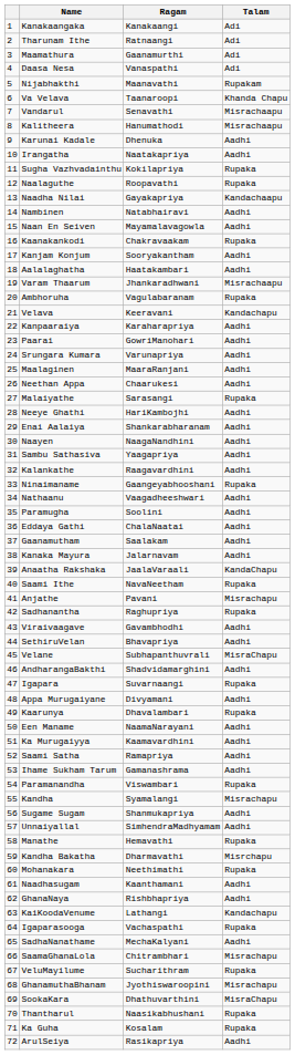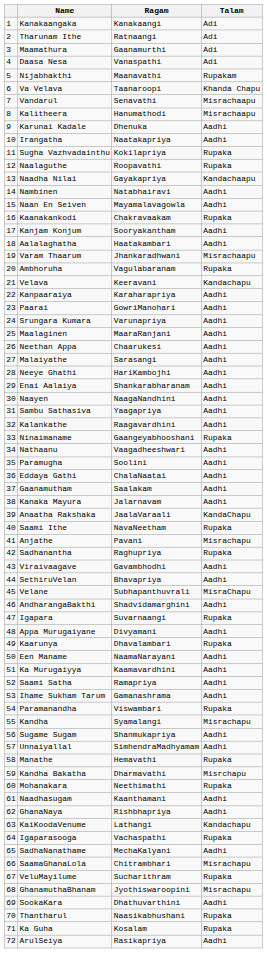 <table class="wikitable">
 <tr>
 <th></th>
 <th>Name</th>
 <th>Ragam</th>
 <th>Talam</th>
 </tr>
 <tr>
 <td>1</td>
 <td>Kanakaangaka</td>
 <td>Kanakaangi</td>
 <td>Adi</td>
 </tr>
 <tr>
 <td>2</td>
 <td>Tharunam Ithe</td>
 <td>Ratnaangi</td>
 <td>Adi</td>
 </tr>
 <tr>
 <td>3</td>
 <td>Maamathura</td>
 <td>Gaanamurthi</td>
 <td>Adi</td>
 </tr>
 <tr>
 <td>4</td>
 <td>Daasa Nesa</td>
 <td>Vanaspathi</td>
 <td>Adi</td>
 </tr>
 <tr>
 <td>5</td>
 <td>Nijabhakthi</td>
 <td>Maanavathi</td>
 <td>Rupakam</td>
 </tr>
 <tr>
 <td>6</td>
 <td>Va Velava</td>
 <td>Taanaroopi</td>
 <td>Khanda Chapu</td>
 </tr>
 <tr>
 <td>7</td>
 <td>Vandarul</td>
 <td>Senavathi</td>
 <td>Misrachaapu</td>
 </tr>
 <tr>
 <td>8</td>
 <td>Kalitheera</td>
 <td>Hanumathodi</td>
 <td>Misrachaapu</td>
 </tr>
 <tr>
 <td>9</td>
 <td>Karunai Kadale</td>
 <td>Dhenuka</td>
 <td>Aadhi</td>
 </tr>
 <tr>
 <td>10</td>
 <td>Irangatha</td>
 <td>Naatakapriya</td>
 <td>Aadhi</td>
 </tr>
 <tr>
 <td>11</td>
 <td>Sugha Vazhvadainthu</td>
 <td>Kokilapriya</td>
 <td>Rupaka</td>
 </tr>
 <tr>
 <td>12</td>
 <td>Naalaguthe</td>
 <td>Roopavathi</td>
 <td>Rupaka</td>
 </tr>
 <tr>
 <td>13</td>
 <td>Naadha Nilai</td>
 <td>Gayakapriya</td>
 <td>Kandachaapu</td>
 </tr>
 <tr>
 <td>14</td>
 <td>Nambinen</td>
 <td>Natabhairavi</td>
 <td>Aadhi</td>
 </tr>
 <tr>
 <td>15</td>
 <td>Naan En Seiven</td>
 <td>Mayamalavagowla</td>
 <td>Aadhi</td>
 </tr>
 <tr>
 <td>16</td>
 <td>Kaanakankodi</td>
 <td>Chakravaakam</td>
 <td>Rupaka</td>
 </tr>
 <tr>
 <td>17</td>
 <td>Kanjam Konjum</td>
 <td>Sooryakantham</td>
 <td>Aadhi</td>
 </tr>
 <tr>
 <td>18</td>
 <td>Aalalaghatha</td>
 <td>Haatakambari</td>
 <td>Aadhi</td>
 </tr>
 <tr>
 <td>19</td>
 <td>Varam Thaarum</td>
 <td>Jhankaradhwani</td>
 <td>Misrachaapu</td>
 </tr>
 <tr>
 <td>20</td>
 <td>Ambhoruha</td>
 <td>Vagulabaranam</td>
 <td>Rupaka</td>
 </tr>
 <tr>
 <td>21</td>
 <td>Velava</td>
 <td>Keeravani</td>
 <td>Kandachapu</td>
 </tr>
 <tr>
 <td>22</td>
 <td>Kanpaaraiya</td>
 <td>Karaharapriya</td>
 <td>Aadhi</td>
 </tr>
 <tr>
 <td>23</td>
 <td>Paarai</td>
 <td>GowriManohari</td>
 <td>Aadhi</td>
 </tr>
 <tr>
 <td>24</td>
 <td>Srungara Kumara</td>
 <td>Varunapriya</td>
 <td>Aadhi</td>
 </tr>
 <tr>
 <td>25</td>
 <td>Maalaginen</td>
 <td>MaaraRanjani</td>
 <td>Aadhi</td>
 </tr>
 <tr>
 <td>26</td>
 <td>Neethan Appa</td>
 <td>Chaarukesi</td>
 <td>Aadhi</td>
 </tr>
 <tr>
 <td>27</td>
 <td>Malaiyathe</td>
 <td>Sarasangi</td>
-<td>Rupaka</td>
+<td>Aadhi</td>
 </tr>
 <tr>
 <td>28</td>
 <td>Neeye Ghathi</td>
 <td>HariKambojhi</td>
 <td>Aadhi</td>
 </tr>
 <tr>
 <td>29</td>
 <td>Enai Aalaiya</td>
 <td>Shankarabharanam</td>
 <td>Aadhi</td>
 </tr>
 <tr>
 <td>30</td>
 <td>Naayen</td>
 <td>NaagaNandhini</td>
 <td>Aadhi</td>
 </tr>
 <tr>
 <td>31</td>
 <td>Sambu Sathasiva</td>
 <td>Yaagapriya</td>
 <td>Aadhi</td>
 </tr>
 <tr>
 <td>32</td>
 <td>Kalankathe</td>
 <td>Raagavardhini</td>
 <td>Aadhi</td>
 </tr>
 <tr>
 <td>33</td>
 <td>Ninaimaname</td>
 <td>Gaangeyabhooshani</td>
 <td>Rupaka</td>
 </tr>
 <tr>
 <td>34</td>
 <td>Nathaanu</td>
 <td>Vaagadheeshwari</td>
 <td>Aadhi</td>
 </tr>
 <tr>
 <td>35</td>
 <td>Paramugha</td>
 <td>Soolini</td>
 <td>Aadhi</td>
 </tr>
 <tr>
 <td>36</td>
 <td>Eddaya Gathi</td>
 <td>ChalaNaatai</td>
 <td>Aadhi</td>
 </tr>
 <tr>
 <td>37</td>
 <td>Gaanamutham</td>
 <td>Saalakam</td>
 <td>Aadhi</td>
 </tr>
 <tr>
 <td>38</td>
 <td>Kanaka Mayura</td>
 <td>Jalarnavam</td>
 <td>Aadhi</td>
 </tr>
 <tr>
 <td>39</td>
 <td>Anaatha Rakshaka</td>
 <td>JaalaVaraali</td>
 <td>KandaChapu</td>
 </tr>
 <tr>
 <td>40</td>
 <td>Saami Ithe</td>
 <td>NavaNeetham</td>
 <td>Rupaka</td>
 </tr>
 <tr>
 <td>41</td>
 <td>Anjathe</td>
 <td>Pavani</td>
 <td>Misrachapu</td>
 </tr>
 <tr>
 <td>42</td>
 <td>Sadhanantha</td>
 <td>Raghupriya</td>
 <td>Rupaka</td>
 </tr>
 <tr>
 <td>43</td>
 <td>Viraivaagave</td>
 <td>Gavambhodhi</td>
 <td>Aadhi</td>
 </tr>
 <tr>
 <td>44</td>
 <td>SethiruVelan</td>
 <td>Bhavapriya</td>
 <td>Aadhi</td>
 </tr>
 <tr>
 <td>45</td>
 <td>Velane</td>
 <td>Subhapanthuvrali</td>
 <td>MisraChapu</td>
 </tr>
 <tr>
 <td>46</td>
 <td>AndharangaBakthi</td>
 <td>Shadvidamarghini</td>
 <td>Aadhi</td>
 </tr>
 <tr>
 <td>47</td>
 <td>Igapara</td>
 <td>Suvarnaangi</td>
 <td>Rupaka</td>
 </tr>
 <tr>
 <td>48</td>
 <td>Appa Murugaiyane</td>
 <td>Divyamani</td>
 <td>Aadhi</td>
 </tr>
 <tr>
 <td>49</td>
 <td>Kaarunya</td>
 <td>Dhavalambari</td>
 <td>Rupaka</td>
 </tr>
 <tr>
 <td>50</td>
 <td>Een Maname</td>
 <td>NaamaNarayani</td>
 <td>Aadhi</td>
 </tr>
 <tr>
 <td>51</td>
 <td>Ka Murugaiyya</td>
 <td>Kaamavardhini</td>
 <td>Aadhi</td>
 </tr>
 <tr>
 <td>52</td>
 <td>Saami Satha</td>
 <td>Ramapriya</td>
 <td>Aadhi</td>
 </tr>
 <tr>
 <td>53</td>
 <td>Ihame Sukham Tarum</td>
 <td>Gamanashrama</td>
 <td>Aadhi</td>
 </tr>
 <tr>
 <td>54</td>
 <td>Paramanandha</td>
 <td>Viswambari</td>
 <td>Rupaka</td>
 </tr>
 <tr>
 <td>55</td>
 <td>Kandha</td>
 <td>Syamalangi</td>
 <td>Misrachapu</td>
 </tr>
 <tr>
 <td>56</td>
 <td>Sugame Sugam</td>
 <td>Shanmukapriya</td>
 <td>Aadhi</td>
 </tr>
 <tr>
 <td>57</td>
 <td>Unnaiyallal</td>
 <td>SimhendraMadhyamam</td>
 <td>Aadhi</td>
 </tr>
 <tr>
 <td>58</td>
 <td>Manathe</td>
 <td>Hemavathi</td>
 <td>Rupaka</td>
 </tr>
 <tr>
 <td>59</td>
 <td>Kandha Bakatha</td>
 <td>Dharmavathi</td>
 <td>Misrchapu</td>
 </tr>
 <tr>
 <td>60</td>
 <td>Mohanakara</td>
 <td>Neethimathi</td>
 <td>Rupaka</td>
 </tr>
 <tr>
 <td>61</td>
 <td>Naadhasugam</td>
 <td>Kaanthamani</td>
 <td>Aadhi</td>
 </tr>
 <tr>
 <td>62</td>
 <td>GhanaNaya</td>
 <td>Rishbhapriya</td>
 <td>Aadhi</td>
 </tr>
 <tr>
 <td>63</td>
 <td>KaiKoodaVenume</td>
 <td>Lathangi</td>
 <td>Kandachapu</td>
 </tr>
 <tr>
 <td>64</td>
 <td>Igaparasooga</td>
 <td>Vachaspathi</td>
 <td>Rupaka</td>
 </tr>
 <tr>
 <td>65</td>
 <td>SadhaNanathame</td>
 <td>MechaKalyani</td>
 <td>Aadhi</td>
 </tr>
 <tr>
 <td>66</td>
 <td>SaamaGhanaLola</td>
 <td>Chitrambhari</td>
 <td>Misrachapu</td>
 </tr>
 <tr>
 <td>67</td>
 <td>VeluMayilume</td>
 <td>Sucharithram</td>
 <td>Rupaka</td>
 </tr>
 <tr>
 <td>68</td>
 <td>GhanamuthaBhanam</td>
 <td>Jyothiswaroopini</td>
 <td>Misrachapu</td>
 </tr>
 <tr>
 <td>69</td>
 <td>SookaKara</td>
 <td>Dhathuvarthini</td>
-<td>MisraChapu</td>
+<td>Aadhi</td>
 </tr>
 <tr>
 <td>70</td>
 <td>Thantharul</td>
 <td>Naasikabhushani</td>
 <td>Rupaka</td>
 </tr>
 <tr>
 <td>71</td>
 <td>Ka Guha</td>
 <td>Kosalam</td>
 <td>Rupaka</td>
 </tr>
 <tr>
 <td>72</td>
 <td>ArulSeiya</td>
 <td>Rasikapriya</td>
 <td>Aadhi</td>
 </tr>
 </table>
